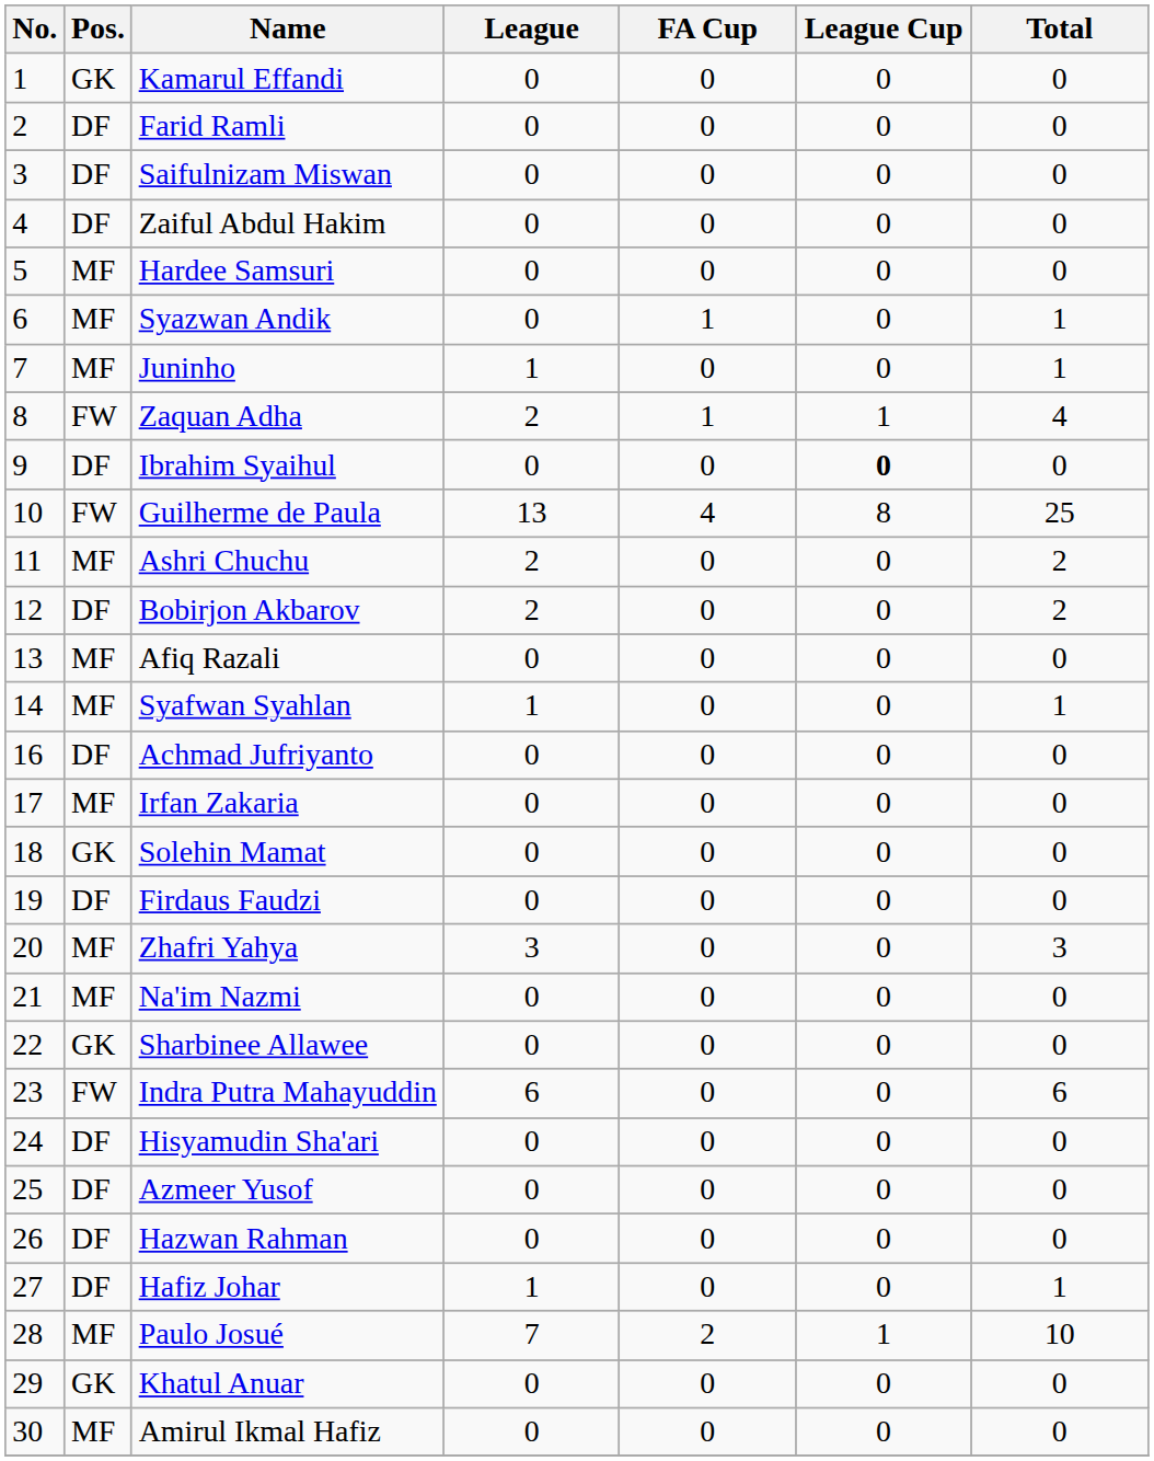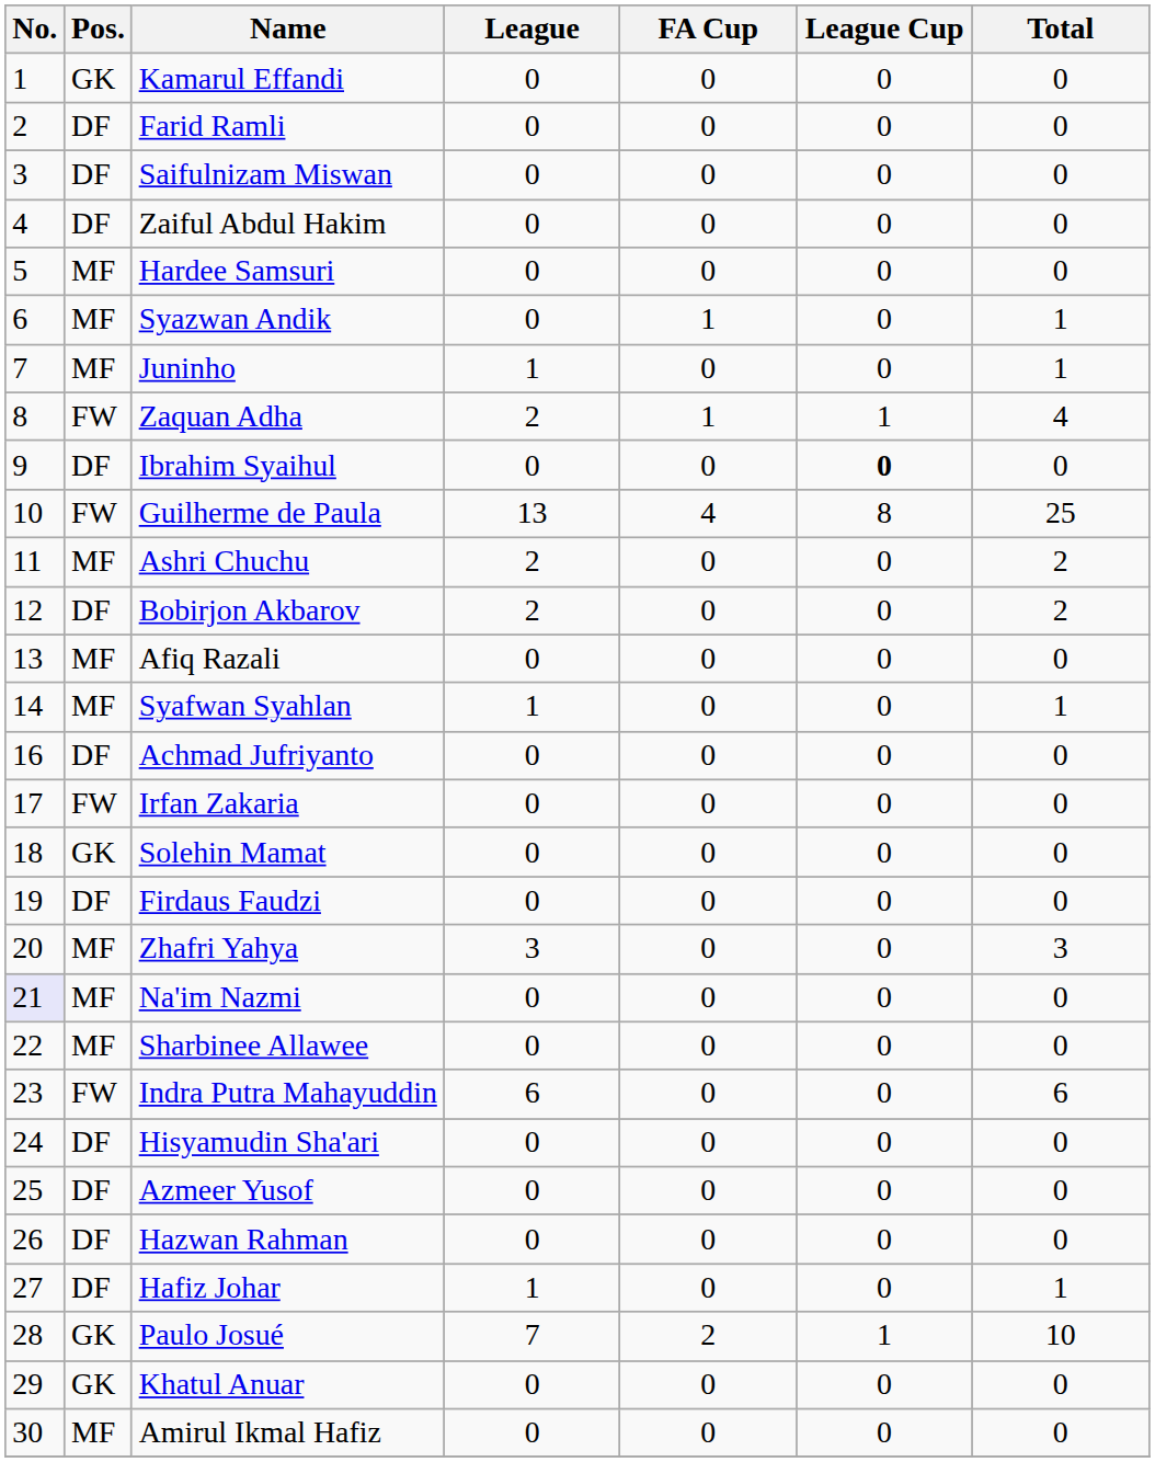 <table class="wikitable" style="text-align:center">
 <tr>
 <th rowspan="1" valign="bottom">No.</th>
 <th rowspan="1" valign="bottom">Pos.</th>
 <th rowspan="1" valign="bottom">Name</th>
 <th rowspan="1" width="85">League</th>
 <th rowspan="1" width="85">FA Cup</th>
 <th rowspan="1" width="85">League Cup</th>
 <th rowspan="1" width="85">Total</th>
 </tr>
 <tr>
 <td align="left">1</td>
 <td align="left">GK</td>
 <td align="left"> <a href='#'>Kamarul Effandi</a></td>
 <td>0</td>
 <td>0</td>
 <td>0</td>
 <td>0</td>
 </tr>
 <tr>
 <td align="left">2</td>
 <td align="left">DF</td>
 <td align="left"> <a href='#'>Farid Ramli</a></td>
 <td>0</td>
 <td>0</td>
 <td>0</td>
 <td>0</td>
 </tr>
 <tr>
 <td align="left">3</td>
 <td align="left">DF</td>
 <td align="left"> <a href='#'>Saifulnizam Miswan</a></td>
 <td>0</td>
 <td>0</td>
 <td>0</td>
 <td>0</td>
 </tr>
 <tr>
 <td align="left">4</td>
 <td align="left">DF</td>
 <td align="left"> Zaiful Abdul Hakim</td>
 <td>0</td>
 <td>0</td>
 <td>0</td>
 <td>0</td>
 </tr>
 <tr>
 <td align="left">5</td>
 <td align="left">MF</td>
 <td align="left"> <a href='#'>Hardee Samsuri</a></td>
 <td>0</td>
 <td>0</td>
 <td>0</td>
 <td>0</td>
 </tr>
 <tr>
 <td align="left">6</td>
 <td align="left">MF</td>
 <td align="left"> <a href='#'>Syazwan Andik</a></td>
 <td>0</td>
 <td>1</td>
 <td>0</td>
 <td>1</td>
 </tr>
 <tr>
 <td align="left">7</td>
 <td align="left">MF</td>
 <td align="left"> <a href='#'>Juninho</a></td>
 <td>1</td>
 <td>0</td>
 <td>0</td>
 <td>1</td>
 </tr>
 <tr>
 <td align="left">8</td>
 <td align="left">FW</td>
 <td align="left"> <a href='#'>Zaquan Adha</a></td>
 <td>2</td>
 <td>1</td>
 <td>1</td>
 <td>4</td>
 </tr>
 <tr>
 <td align="left">9</td>
 <td align="left">DF</td>
 <td align="left"> <a href='#'>Ibrahim Syaihul</a></td>
 <td>0</td>
 <td>0</td>
 <td><strong>0</strong></td>
 <td>0</td>
 </tr>
 <tr>
 <td align="left">10</td>
 <td align="left">FW</td>
 <td align="left"> <a href='#'>Guilherme de Paula</a></td>
 <td>13</td>
 <td>4</td>
 <td>8</td>
 <td>25</td>
 </tr>
 <tr>
 <td align="left">11</td>
 <td align="left">MF</td>
 <td align="left"> <a href='#'>Ashri Chuchu</a></td>
 <td>2</td>
 <td>0</td>
 <td>0</td>
 <td>2</td>
 </tr>
 <tr>
 <td align="left">12</td>
 <td align="left">DF</td>
 <td align="left"> <a href='#'>Bobirjon Akbarov</a></td>
 <td>2</td>
 <td>0</td>
 <td>0</td>
 <td>2</td>
 </tr>
 <tr>
 <td align="left">13</td>
 <td align="left">MF</td>
 <td align="left"> Afiq Razali</td>
 <td>0</td>
 <td>0</td>
 <td>0</td>
 <td>0</td>
 </tr>
 <tr>
 <td align="left">14</td>
 <td align="left">MF</td>
 <td align="left"> <a href='#'>Syafwan Syahlan</a></td>
 <td>1</td>
 <td>0</td>
 <td>0</td>
 <td>1</td>
 </tr>
 <tr>
 <td align="left">16</td>
 <td align="left">DF</td>
 <td align="left"> <a href='#'>Achmad Jufriyanto</a></td>
 <td>0</td>
 <td>0</td>
 <td>0</td>
 <td>0</td>
 </tr>
 <tr>
 <td align="left">17</td>
-<td align="left">MF</td>
+<td align="left">FW</td>
 <td align="left"> <a href='#'>Irfan Zakaria</a></td>
 <td>0</td>
 <td>0</td>
 <td>0</td>
 <td>0</td>
 </tr>
 <tr>
 <td align="left">18</td>
 <td align="left">GK</td>
 <td align="left"> <a href='#'>Solehin Mamat</a></td>
 <td>0</td>
 <td>0</td>
 <td>0</td>
 <td>0</td>
 </tr>
 <tr>
 <td align="left">19</td>
 <td align="left">DF</td>
 <td align="left"> <a href='#'>Firdaus Faudzi</a></td>
 <td>0</td>
 <td>0</td>
 <td>0</td>
 <td>0</td>
 </tr>
 <tr>
 <td align="left">20</td>
 <td align="left">MF</td>
 <td align="left"> <a href='#'>Zhafri Yahya</a></td>
 <td>3</td>
 <td>0</td>
 <td>0</td>
 <td>3</td>
 </tr>
 <tr>
-<td align="left">21</td>
+<td align="left" style="background: lavender;">21</td>
 <td align="left">MF</td>
 <td align="left"> <a href='#'>Na'im Nazmi</a></td>
 <td>0</td>
 <td>0</td>
 <td>0</td>
 <td>0</td>
 </tr>
 <tr>
 <td align="left">22</td>
-<td align="left">GK</td>
+<td align="left">MF</td>
 <td align="left"> <a href='#'>Sharbinee Allawee</a></td>
 <td>0</td>
 <td>0</td>
 <td>0</td>
 <td>0</td>
 </tr>
 <tr>
 <td align="left">23</td>
 <td align="left">FW</td>
 <td align="left"> <a href='#'>Indra Putra Mahayuddin</a></td>
 <td>6</td>
 <td>0</td>
 <td>0</td>
 <td>6</td>
 </tr>
 <tr>
 <td align="left">24</td>
 <td align="left">DF</td>
 <td align="left"> <a href='#'>Hisyamudin Sha'ari</a></td>
 <td>0</td>
 <td>0</td>
 <td>0</td>
 <td>0</td>
 </tr>
 <tr>
 <td align="left">25</td>
 <td align="left">DF</td>
 <td align="left"> <a href='#'>Azmeer Yusof</a></td>
 <td>0</td>
 <td>0</td>
 <td>0</td>
 <td>0</td>
 </tr>
 <tr>
 <td align="left">26</td>
 <td align="left">DF</td>
 <td align="left"> <a href='#'>Hazwan Rahman</a></td>
 <td>0</td>
 <td>0</td>
 <td>0</td>
 <td>0</td>
 </tr>
 <tr>
 <td align="left">27</td>
 <td align="left">DF</td>
 <td align="left"> <a href='#'>Hafiz Johar</a></td>
 <td>1</td>
 <td>0</td>
 <td>0</td>
 <td>1</td>
 </tr>
 <tr>
 <td align="left">28</td>
-<td align="left">MF</td>
+<td align="left">GK</td>
 <td align="left"> <a href='#'>Paulo Josué</a></td>
 <td>7</td>
 <td>2</td>
 <td>1</td>
 <td>10</td>
 </tr>
 <tr>
 <td align="left">29</td>
 <td align="left">GK</td>
 <td align="left"> <a href='#'>Khatul Anuar</a></td>
 <td>0</td>
 <td>0</td>
 <td>0</td>
 <td>0</td>
 </tr>
 <tr>
 <td align="left">30</td>
 <td align="left">MF</td>
 <td align="left"> Amirul Ikmal Hafiz</td>
 <td>0</td>
 <td>0</td>
 <td>0</td>
 <td>0</td>
 </tr>
 <tr>
 </tr>
 </table>
